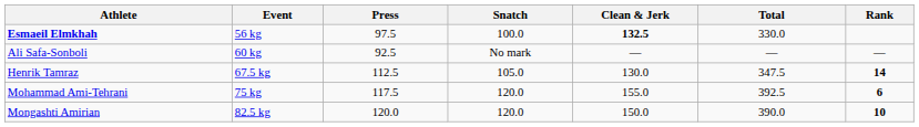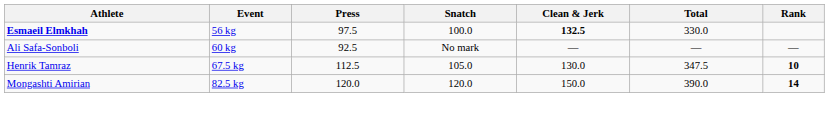 <table class="wikitable" width="70%" style="text-align:center; font-size:90%">
 <tr>
 <th width="20%">Athlete</th>
 <th width="8%">Event</th>
 <th width="11%">Press</th>
 <th width="11%">Snatch</th>
 <th width="11%">Clean & Jerk</th>
 <th width="13%">Total</th>
 <th width="6%">Rank</th>
 </tr>
 <tr>
 <td align="left"><strong><a href='#'>Esmaeil Elmkhah</a></strong></td>
 <td align="left"><a href='#'>56 kg</a></td>
 <td>97.5</td>
 <td>100.0</td>
 <td><strong>132.5</strong></td>
 <td>330.0</td>
 <td></td>
 </tr>
 <tr>
 <td align="left"><a href='#'>Ali Safa-Sonboli</a></td>
 <td align="left"><a href='#'>60 kg</a></td>
 <td>92.5</td>
 <td>No mark</td>
 <td>—</td>
 <td>—</td>
 <td><strong>—</strong></td>
 </tr>
 <tr>
 <td align="left"><a href='#'>Henrik Tamraz</a></td>
 <td align="left"><a href='#'>67.5 kg</a></td>
 <td>112.5</td>
 <td>105.0</td>
 <td>130.0</td>
 <td>347.5</td>
-<td><strong>14</strong></td>
-</tr>
-<tr>
-<td align="left"><a href='#'>Mohammad Ami-Tehrani</a></td>
-<td align="left"><a href='#'>75 kg</a></td>
-<td>117.5</td>
-<td>120.0</td>
-<td>155.0</td>
-<td>392.5</td>
-<td><strong>6</strong></td>
+<td><strong>10</strong></td>
 </tr>
 <tr>
 <td align="left"><a href='#'>Mongashti Amirian</a></td>
 <td align="left"><a href='#'>82.5 kg</a></td>
 <td>120.0</td>
 <td>120.0</td>
 <td>150.0</td>
 <td>390.0</td>
-<td><strong>10</strong></td>
+<td><strong>14</strong></td>
 </tr>
 </table>
